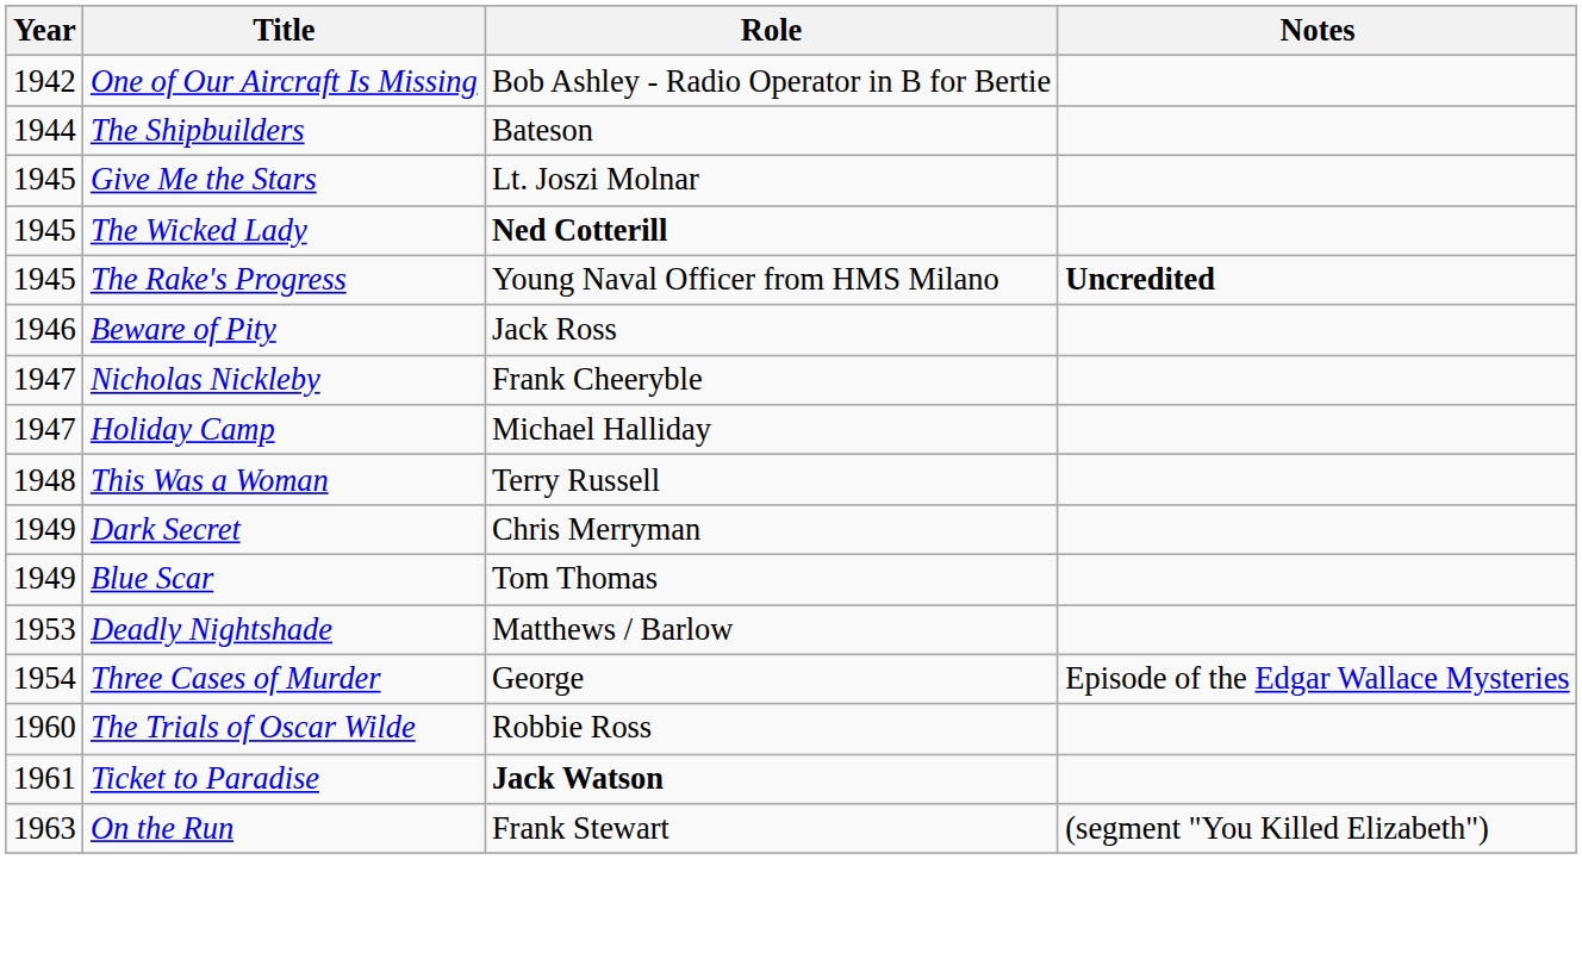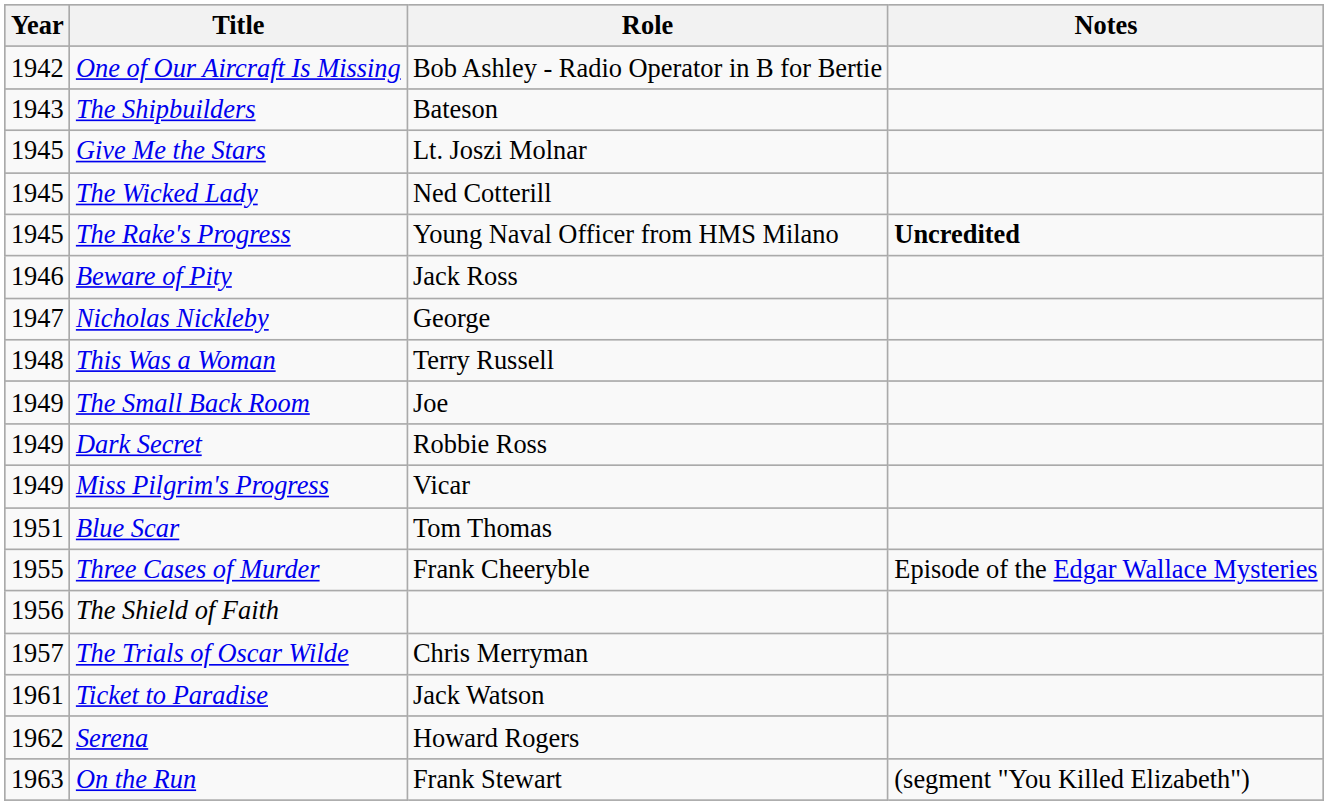 <table class="wikitable">
 <tr>
 <th>Year</th>
 <th>Title</th>
 <th>Role</th>
 <th>Notes</th>
 </tr>
 <tr>
 <td>1942</td>
 <td><em><a href='#'>One of Our Aircraft Is Missing</a></em></td>
 <td>Bob Ashley - Radio Operator in B for Bertie</td>
 <td></td>
 </tr>
 <tr>
-<td>1944</td>
+<td>1943</td>
 <td><em><a href='#'>The Shipbuilders</a></em></td>
 <td>Bateson</td>
 <td></td>
 </tr>
 <tr>
 <td>1945</td>
 <td><em><a href='#'>Give Me the Stars</a></em></td>
 <td>Lt. Joszi Molnar</td>
 <td></td>
 </tr>
 <tr>
 <td>1945</td>
 <td><em><a href='#'>The Wicked Lady</a></em></td>
-<td><strong>Ned Cotterill</strong></td>
+<td>Ned Cotterill</td>
 <td></td>
 </tr>
 <tr>
 <td>1945</td>
 <td><em><a href='#'>The Rake's Progress</a></em></td>
 <td>Young Naval Officer from HMS Milano</td>
 <td><strong>Uncredited</strong></td>
 </tr>
 <tr>
 <td>1946</td>
 <td><em><a href='#'>Beware of Pity</a></em></td>
 <td>Jack Ross</td>
 <td></td>
 </tr>
 <tr>
 <td>1947</td>
 <td><em><a href='#'>Nicholas Nickleby</a></em></td>
-<td>Frank Cheeryble</td>
-<td></td>
-</tr>
-<tr>
-<td>1947</td>
-<td><em><a href='#'>Holiday Camp</a></em></td>
-<td>Michael Halliday</td>
+<td>George</td>
 <td></td>
 </tr>
 <tr>
 <td>1948</td>
 <td><em><a href='#'>This Was a Woman</a></em></td>
 <td>Terry Russell</td>
 <td></td>
 </tr>
 <tr>
 <td>1949</td>
-<td><em><a href='#'>Dark Secret</a></em></td>
-<td>Chris Merryman</td>
+<td><em><a href='#'>The Small Back Room</a></em></td>
+<td>Joe</td>
 <td></td>
 </tr>
 <tr>
 <td>1949</td>
+<td><em><a href='#'>Dark Secret</a></em></td>
+<td>Robbie Ross</td>
+<td></td>
+</tr>
+<tr>
+<td>1949</td>
+<td><em><a href='#'>Miss Pilgrim's Progress</a></em></td>
+<td>Vicar</td>
+<td></td>
+</tr>
+<tr>
+<td>1951</td>
 <td><em><a href='#'>Blue Scar</a></em></td>
 <td>Tom Thomas</td>
 <td></td>
 </tr>
 <tr>
-<td>1953</td>
-<td><em><a href='#'>Deadly Nightshade</a></em></td>
-<td>Matthews / Barlow</td>
+<td>1955</td>
+<td><em><a href='#'>Three Cases of Murder</a></em></td>
+<td>Frank Cheeryble</td>
+<td>Episode of the <a href='#'>Edgar Wallace Mysteries</a></td>
+</tr>
+<tr>
+<td>1956</td>
+<td><em>The Shield of Faith</em></td>
+<td></td>
 <td></td>
 </tr>
 <tr>
-<td>1954</td>
-<td><em><a href='#'>Three Cases of Murder</a></em></td>
-<td>George</td>
-<td>Episode of the <a href='#'>Edgar Wallace Mysteries</a></td>
-</tr>
-<tr>
-<td>1960</td>
+<td>1957</td>
 <td><em><a href='#'>The Trials of Oscar Wilde</a></em></td>
-<td>Robbie Ross</td>
+<td>Chris Merryman</td>
 <td></td>
 </tr>
 <tr>
 <td>1961</td>
 <td><em><a href='#'>Ticket to Paradise</a></em></td>
-<td><strong>Jack Watson</strong></td>
+<td>Jack Watson</td>
+<td></td>
+</tr>
+<tr>
+<td>1962</td>
+<td><em><a href='#'>Serena</a></em></td>
+<td>Howard Rogers</td>
 <td></td>
 </tr>
 <tr>
 <td>1963</td>
 <td><em><a href='#'>On the Run</a></em></td>
 <td>Frank Stewart</td>
 <td>(segment "You Killed Elizabeth")</td>
 </tr>
 </table>
